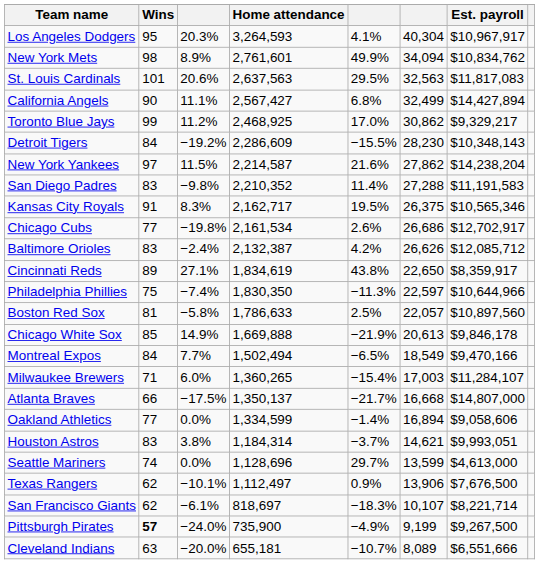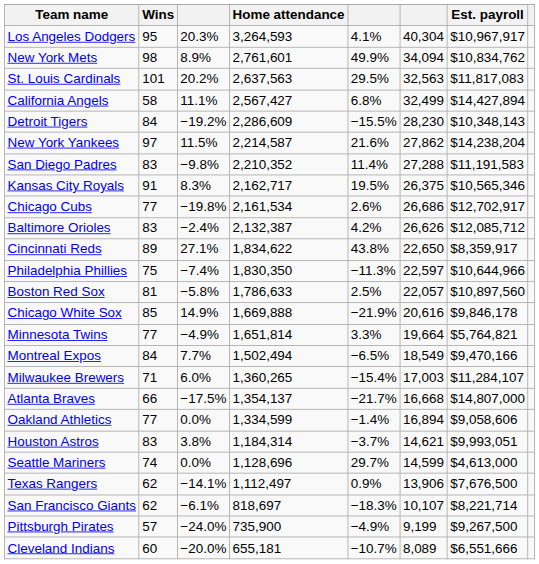 <table class="wikitable sortable">
 <tr style="text-align:center; font-size:larger;">
 </tr>
 <tr>
 <th>Team name</th>
 <th>Wins</th>
 <th></th>
 <th>Home attendance</th>
 <th></th>
 <th></th>
 <th>Est. payroll</th>
 <th></th>
 </tr>
 <tr>
 <td><a href='#'>Los Angeles Dodgers</a></td>
 <td>95</td>
 <td>20.3%</td>
 <td>3,264,593</td>
 <td>4.1%</td>
 <td>40,304</td>
 <td>$10,967,917</td>
 <td></td>
 </tr>
 <tr>
 <td><a href='#'>New York Mets</a></td>
 <td>98</td>
 <td>8.9%</td>
 <td>2,761,601</td>
 <td>49.9%</td>
 <td>34,094</td>
 <td>$10,834,762</td>
 <td></td>
 </tr>
 <tr>
 <td><a href='#'>St. Louis Cardinals</a></td>
 <td>101</td>
-<td>20.6%</td>
+<td>20.2%</td>
 <td>2,637,563</td>
 <td>29.5%</td>
 <td>32,563</td>
 <td>$11,817,083</td>
 <td></td>
 </tr>
 <tr>
 <td><a href='#'>California Angels</a></td>
-<td>90</td>
+<td>58</td>
 <td>11.1%</td>
 <td>2,567,427</td>
 <td>6.8%</td>
 <td>32,499</td>
 <td>$14,427,894</td>
-<td></td>
-</tr>
-<tr>
-<td><a href='#'>Toronto Blue Jays</a></td>
-<td>99</td>
-<td>11.2%</td>
-<td>2,468,925</td>
-<td>17.0%</td>
-<td>30,862</td>
-<td>$9,329,217</td>
 <td></td>
 </tr>
 <tr>
 <td><a href='#'>Detroit Tigers</a></td>
 <td>84</td>
 <td>−19.2%</td>
 <td>2,286,609</td>
 <td>−15.5%</td>
 <td>28,230</td>
 <td>$10,348,143</td>
 <td></td>
 </tr>
 <tr>
 <td><a href='#'>New York Yankees</a></td>
 <td>97</td>
 <td>11.5%</td>
 <td>2,214,587</td>
 <td>21.6%</td>
 <td>27,862</td>
 <td>$14,238,204</td>
 <td></td>
 </tr>
 <tr>
 <td><a href='#'>San Diego Padres</a></td>
 <td>83</td>
 <td>−9.8%</td>
 <td>2,210,352</td>
 <td>11.4%</td>
 <td>27,288</td>
 <td>$11,191,583</td>
 <td></td>
 </tr>
 <tr>
 <td><a href='#'>Kansas City Royals</a></td>
 <td>91</td>
 <td>8.3%</td>
 <td>2,162,717</td>
 <td>19.5%</td>
 <td>26,375</td>
 <td>$10,565,346</td>
 <td></td>
 </tr>
 <tr>
 <td><a href='#'>Chicago Cubs</a></td>
 <td>77</td>
 <td>−19.8%</td>
 <td>2,161,534</td>
 <td>2.6%</td>
 <td>26,686</td>
 <td>$12,702,917</td>
 <td></td>
 </tr>
 <tr>
 <td><a href='#'>Baltimore Orioles</a></td>
 <td>83</td>
 <td>−2.4%</td>
 <td>2,132,387</td>
 <td>4.2%</td>
 <td>26,626</td>
 <td>$12,085,712</td>
 <td></td>
 </tr>
 <tr>
 <td><a href='#'>Cincinnati Reds</a></td>
 <td>89</td>
 <td>27.1%</td>
-<td>1,834,619</td>
+<td>1,834,622</td>
 <td>43.8%</td>
 <td>22,650</td>
 <td>$8,359,917</td>
 <td></td>
 </tr>
 <tr>
 <td><a href='#'>Philadelphia Phillies</a></td>
 <td>75</td>
 <td>−7.4%</td>
 <td>1,830,350</td>
 <td>−11.3%</td>
 <td>22,597</td>
 <td>$10,644,966</td>
 <td></td>
 </tr>
 <tr>
 <td><a href='#'>Boston Red Sox</a></td>
 <td>81</td>
 <td>−5.8%</td>
 <td>1,786,633</td>
 <td>2.5%</td>
 <td>22,057</td>
 <td>$10,897,560</td>
 <td></td>
 </tr>
 <tr>
 <td><a href='#'>Chicago White Sox</a></td>
 <td>85</td>
 <td>14.9%</td>
 <td>1,669,888</td>
 <td>−21.9%</td>
-<td>20,613</td>
+<td>20,616</td>
 <td>$9,846,178</td>
+<td></td>
+</tr>
+<tr>
+<td><a href='#'>Minnesota Twins</a></td>
+<td>77</td>
+<td>−4.9%</td>
+<td>1,651,814</td>
+<td>3.3%</td>
+<td>19,664</td>
+<td>$5,764,821</td>
 <td></td>
 </tr>
 <tr>
 <td><a href='#'>Montreal Expos</a></td>
 <td>84</td>
 <td>7.7%</td>
 <td>1,502,494</td>
 <td>−6.5%</td>
 <td>18,549</td>
 <td>$9,470,166</td>
 <td></td>
 </tr>
 <tr>
 <td><a href='#'>Milwaukee Brewers</a></td>
 <td>71</td>
 <td>6.0%</td>
 <td>1,360,265</td>
 <td>−15.4%</td>
 <td>17,003</td>
 <td>$11,284,107</td>
 <td></td>
 </tr>
 <tr>
 <td><a href='#'>Atlanta Braves</a></td>
 <td>66</td>
 <td>−17.5%</td>
-<td>1,350,137</td>
+<td>1,354,137</td>
 <td>−21.7%</td>
 <td>16,668</td>
 <td>$14,807,000</td>
 <td></td>
 </tr>
 <tr>
 <td><a href='#'>Oakland Athletics</a></td>
 <td>77</td>
 <td>0.0%</td>
 <td>1,334,599</td>
 <td>−1.4%</td>
 <td>16,894</td>
 <td>$9,058,606</td>
 <td></td>
 </tr>
 <tr>
 <td><a href='#'>Houston Astros</a></td>
 <td>83</td>
 <td>3.8%</td>
 <td>1,184,314</td>
 <td>−3.7%</td>
 <td>14,621</td>
 <td>$9,993,051</td>
 <td></td>
 </tr>
 <tr>
 <td><a href='#'>Seattle Mariners</a></td>
 <td>74</td>
 <td>0.0%</td>
 <td>1,128,696</td>
 <td>29.7%</td>
-<td>13,599</td>
+<td>14,599</td>
 <td>$4,613,000</td>
 <td></td>
 </tr>
 <tr>
 <td><a href='#'>Texas Rangers</a></td>
 <td>62</td>
-<td>−10.1%</td>
+<td>−14.1%</td>
 <td>1,112,497</td>
 <td>0.9%</td>
 <td>13,906</td>
 <td>$7,676,500</td>
 <td></td>
 </tr>
 <tr>
 <td><a href='#'>San Francisco Giants</a></td>
 <td>62</td>
 <td>−6.1%</td>
 <td>818,697</td>
 <td>−18.3%</td>
 <td>10,107</td>
 <td>$8,221,714</td>
 <td></td>
 </tr>
 <tr>
 <td><a href='#'>Pittsburgh Pirates</a></td>
-<td><strong>57</strong></td>
+<td>57</td>
 <td>−24.0%</td>
 <td>735,900</td>
 <td>−4.9%</td>
 <td>9,199</td>
 <td>$9,267,500</td>
 <td></td>
 </tr>
 <tr>
 <td><a href='#'>Cleveland Indians</a></td>
-<td>63</td>
+<td>60</td>
 <td>−20.0%</td>
 <td>655,181</td>
 <td>−10.7%</td>
 <td>8,089</td>
 <td>$6,551,666</td>
 </tr>
 </table>
